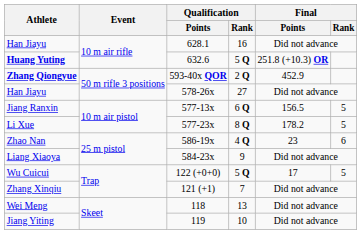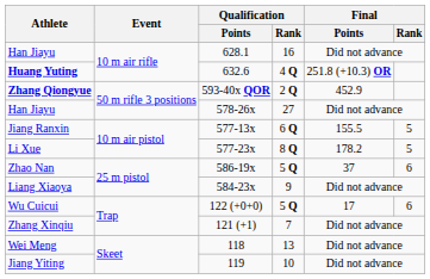 <table class="wikitable" style="font-size:90%">
 <tr>
 <th rowspan="2">Athlete</th>
 <th rowspan="2">Event</th>
 <th colspan=2>Qualification</th>
 <th colspan=2>Final</th>
 </tr>
 <tr style="font-size:95%">
 <th>Points</th>
 <th>Rank</th>
 <th>Points</th>
 <th>Rank</th>
 </tr>
 <tr align=center>
 <td align=left><a href='#'>Han Jiayu</a></td>
 <td align=left rowspan=2><a href='#'>10 m air rifle</a></td>
 <td>628.1</td>
 <td>16</td>
 <td colspan=2>Did not advance</td>
 </tr>
 <tr align=center>
 <td align=left><strong><a href='#'>Huang Yuting</a></strong></td>
 <td>632.6</td>
-<td>5 <strong>Q</strong></td>
+<td>4 <strong>Q</strong></td>
 <td>251.8 (+10.3) <strong><a href='#'>OR</a></strong></td>
 <td></td>
 </tr>
 <tr align=center>
 <td align=left><strong><a href='#'>Zhang Qiongyue</a></strong></td>
 <td align=left rowspan=2><a href='#'>50 m rifle 3 positions</a></td>
 <td>593-40x <strong><a href='#'>QOR</a></strong></td>
 <td>2 <strong>Q</strong></td>
 <td>452.9</td>
 <td></td>
 </tr>
 <tr align=center>
 <td align=left><a href='#'>Han Jiayu</a></td>
 <td>578-26x</td>
 <td>27</td>
 <td colspan=2>Did not advance</td>
 </tr>
 <tr align=center>
 <td align=left><a href='#'>Jiang Ranxin</a></td>
 <td align=left rowspan=2><a href='#'>10 m air pistol</a></td>
 <td>577-13x</td>
 <td>6 <strong>Q</strong></td>
-<td>156.5</td>
+<td>155.5</td>
 <td>5</td>
 </tr>
 <tr align=center>
 <td align=left><a href='#'>Li Xue</a></td>
 <td>577-23x</td>
 <td>8 <strong>Q</strong></td>
 <td>178.2</td>
 <td>5</td>
 </tr>
 <tr align=center>
 <td align=left><a href='#'>Zhao Nan</a></td>
 <td align=left rowspan=2><a href='#'>25 m pistol</a></td>
 <td>586-19x</td>
-<td>4 <strong>Q</strong></td>
-<td>23</td>
+<td>5 <strong>Q</strong></td>
+<td>37</td>
 <td>6</td>
 </tr>
 <tr align=center>
 <td align=left><a href='#'>Liang Xiaoya</a></td>
 <td>584-23x</td>
 <td>9</td>
 <td colspan=2>Did not advance</td>
 </tr>
 <tr align=center>
 <td align=left><a href='#'>Wu Cuicui</a></td>
 <td rowspan="2" align="left"><a href='#'>Trap</a></td>
 <td>122 (+0+0)</td>
 <td>5 <strong>Q</strong></td>
 <td>17</td>
-<td>5</td>
+<td>6</td>
 </tr>
 <tr align=center>
 <td align=left><a href='#'>Zhang Xinqiu</a></td>
 <td>121 (+1)</td>
 <td>7</td>
 <td colspan=2>Did not advance</td>
 </tr>
 <tr align=center>
 <td align=left><a href='#'>Wei Meng</a></td>
 <td align=left rowspan=2><a href='#'>Skeet</a></td>
 <td>118</td>
 <td>13</td>
 <td colspan=2>Did not advance</td>
 </tr>
 <tr align=center>
 <td align=left><a href='#'>Jiang Yiting</a></td>
 <td>119</td>
 <td>10</td>
 <td colspan=2>Did not advance</td>
 </tr>
 </table>
